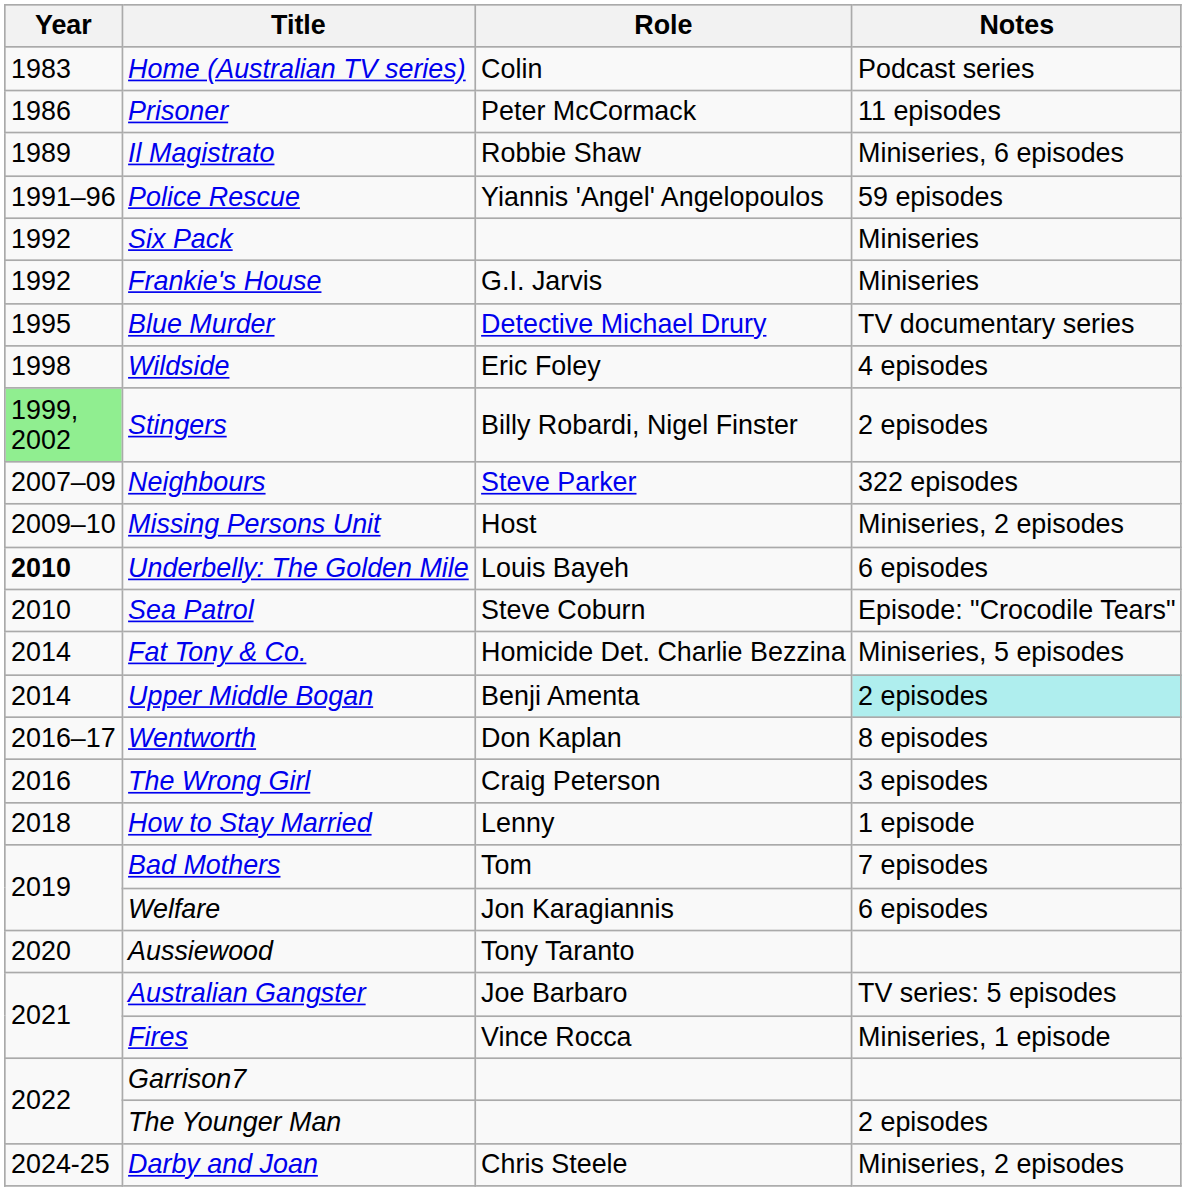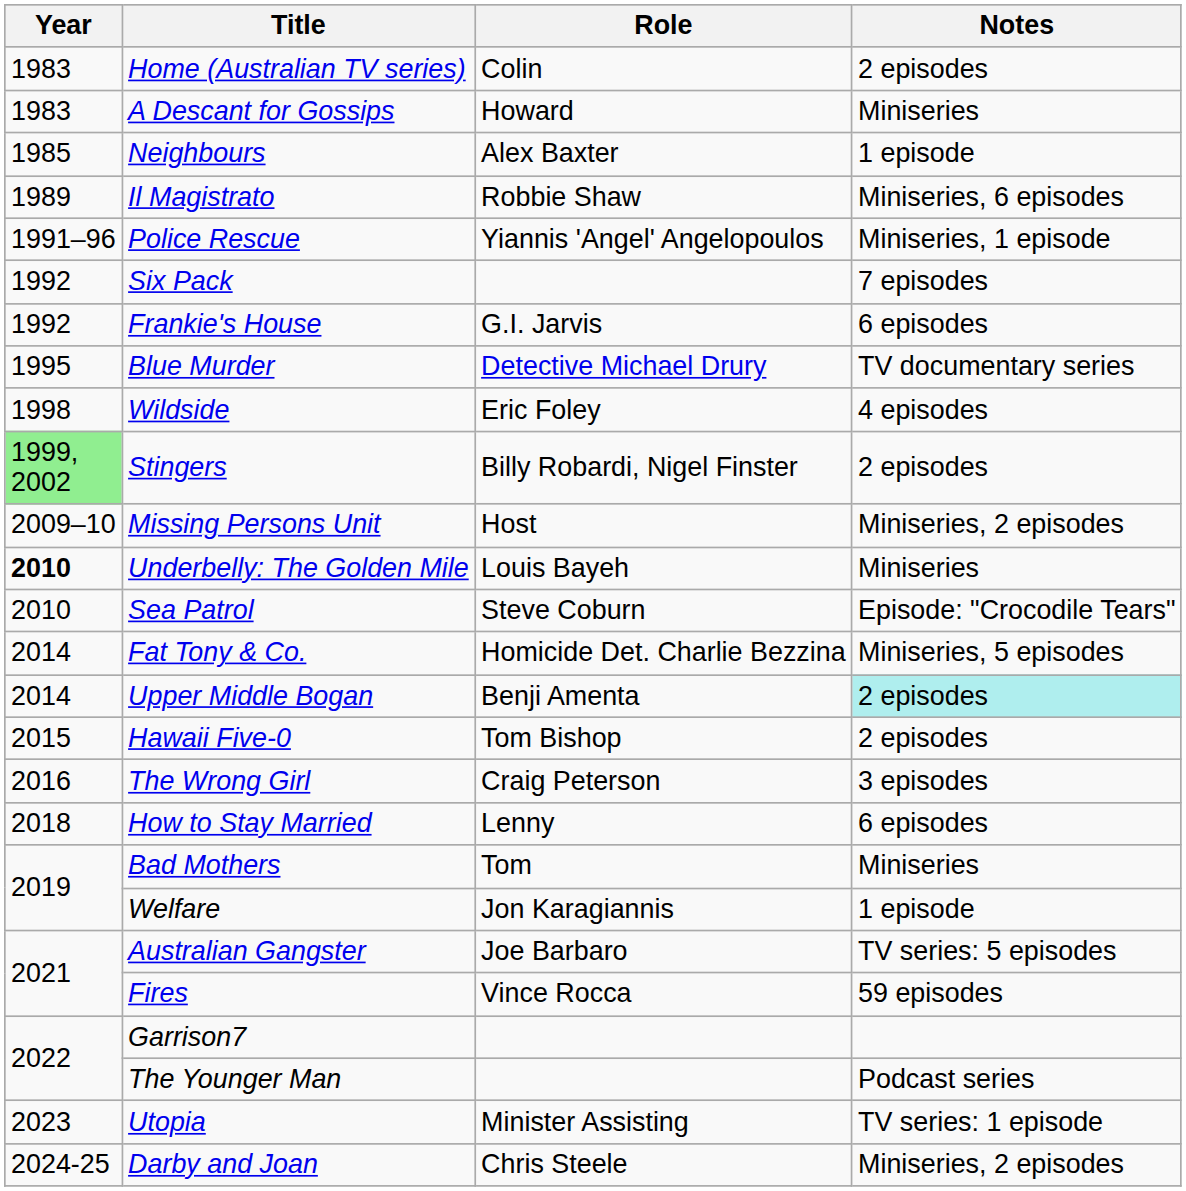 <table class="wikitable sortable">
 <tr>
 <th>Year</th>
 <th>Title</th>
 <th>Role</th>
 <th>Notes</th>
 </tr>
 <tr>
 <td>1983</td>
 <td><em><a href='#'>Home (Australian TV series)</a></em></td>
 <td>Colin</td>
-<td>Podcast series</td>
+<td>2 episodes</td>
 </tr>
 <tr>
-<td>1986</td>
-<td><em><a href='#'>Prisoner</a></em></td>
-<td>Peter McCormack</td>
-<td>11 episodes</td>
+<td>1983</td>
+<td><em><a href='#'>A Descant for Gossips</a></em></td>
+<td>Howard</td>
+<td>Miniseries</td>
+</tr>
+<tr>
+<td>1985</td>
+<td><em><a href='#'>Neighbours</a></em></td>
+<td>Alex Baxter</td>
+<td>1 episode</td>
 </tr>
 <tr>
 <td>1989</td>
 <td><em><a href='#'>Il Magistrato</a></em></td>
 <td>Robbie Shaw</td>
 <td>Miniseries, 6 episodes</td>
 </tr>
 <tr>
 <td>1991–96</td>
 <td><em><a href='#'>Police Rescue</a></em></td>
 <td>Yiannis 'Angel' Angelopoulos</td>
-<td>59 episodes</td>
+<td>Miniseries, 1 episode</td>
 </tr>
 <tr>
 <td>1992</td>
 <td><em><a href='#'>Six Pack</a></em></td>
 <td></td>
-<td>Miniseries</td>
+<td>7 episodes</td>
 </tr>
 <tr>
 <td>1992</td>
 <td><em><a href='#'>Frankie's House</a></em></td>
 <td>G.I. Jarvis</td>
-<td>Miniseries</td>
+<td>6 episodes</td>
 </tr>
 <tr>
 <td>1995</td>
 <td><em><a href='#'>Blue Murder</a></em></td>
 <td><a href='#'>Detective Michael Drury</a></td>
 <td>TV documentary series</td>
 </tr>
 <tr>
 <td>1998</td>
 <td><em><a href='#'>Wildside</a></em></td>
 <td>Eric Foley</td>
 <td>4 episodes</td>
 </tr>
 <tr>
 <td style="background: lightgreen;">1999,<br>2002</td>
 <td><em><a href='#'>Stingers</a></em></td>
 <td>Billy Robardi, Nigel Finster</td>
 <td>2 episodes</td>
 </tr>
 <tr>
-<td>2007–09</td>
-<td><em><a href='#'>Neighbours</a></em></td>
-<td><a href='#'>Steve Parker</a></td>
-<td>322 episodes</td>
-</tr>
-<tr>
 <td>2009–10</td>
 <td><em><a href='#'>Missing Persons Unit</a></em></td>
 <td>Host</td>
 <td>Miniseries, 2 episodes</td>
 </tr>
 <tr>
 <td><strong>2010</strong></td>
 <td><em><a href='#'>Underbelly: The Golden Mile</a></em></td>
 <td>Louis Bayeh</td>
-<td>6 episodes</td>
+<td>Miniseries</td>
 </tr>
 <tr>
 <td>2010</td>
 <td><em><a href='#'>Sea Patrol</a></em></td>
 <td>Steve Coburn</td>
 <td>Episode: "Crocodile Tears"</td>
 </tr>
 <tr>
 <td>2014</td>
 <td><em><a href='#'>Fat Tony & Co.</a></em></td>
 <td>Homicide Det. Charlie Bezzina</td>
 <td>Miniseries, 5 episodes</td>
 </tr>
 <tr>
 <td>2014</td>
 <td><em><a href='#'>Upper Middle Bogan</a></em></td>
 <td>Benji Amenta</td>
 <td style="background: paleturquoise;">2 episodes</td>
 </tr>
 <tr>
-<td>2016–17</td>
-<td><em><a href='#'>Wentworth</a></em></td>
-<td>Don Kaplan</td>
-<td>8 episodes</td>
+<td>2015</td>
+<td><em><a href='#'>Hawaii Five-0</a></em></td>
+<td>Tom Bishop</td>
+<td>2 episodes</td>
 </tr>
 <tr>
 <td>2016</td>
 <td><em><a href='#'>The Wrong Girl</a></em></td>
 <td>Craig Peterson</td>
 <td>3 episodes</td>
 </tr>
 <tr>
 <td>2018</td>
 <td><em><a href='#'>How to Stay Married</a></em></td>
 <td>Lenny</td>
-<td>1 episode</td>
+<td>6 episodes</td>
 </tr>
 <tr>
 <td rowspan="2">2019</td>
 <td><em><a href='#'>Bad Mothers</a></em></td>
 <td>Tom</td>
-<td>7 episodes</td>
+<td>Miniseries</td>
 </tr>
 <tr>
 <td><em>Welfare</em></td>
 <td>Jon Karagiannis</td>
-<td>6 episodes</td>
-</tr>
-<tr>
-<td>2020</td>
-<td><em>Aussiewood</em></td>
-<td>Tony Taranto</td>
-<td></td>
+<td>1 episode</td>
 </tr>
 <tr>
 <td rowspan="2">2021</td>
 <td><em><a href='#'>Australian Gangster</a></em></td>
 <td>Joe Barbaro</td>
 <td>TV series: 5 episodes</td>
 </tr>
 <tr>
 <td><em><a href='#'>Fires</a></em></td>
 <td>Vince Rocca</td>
-<td>Miniseries, 1 episode</td>
+<td>59 episodes</td>
 </tr>
 <tr>
 <td rowspan="2">2022</td>
 <td><em>Garrison7</em></td>
 <td></td>
 <td></td>
 </tr>
 <tr>
 <td><em>The Younger Man</em></td>
 <td></td>
-<td>2 episodes</td>
+<td>Podcast series</td>
+</tr>
+<tr>
+<td>2023</td>
+<td><em><a href='#'>Utopia</a></em></td>
+<td>Minister Assisting</td>
+<td>TV series: 1 episode</td>
 </tr>
 <tr>
 <td>2024-25</td>
 <td><em><a href='#'>Darby and Joan</a></em></td>
 <td>Chris Steele</td>
 <td>Miniseries, 2 episodes</td>
 </tr>
 </table>
